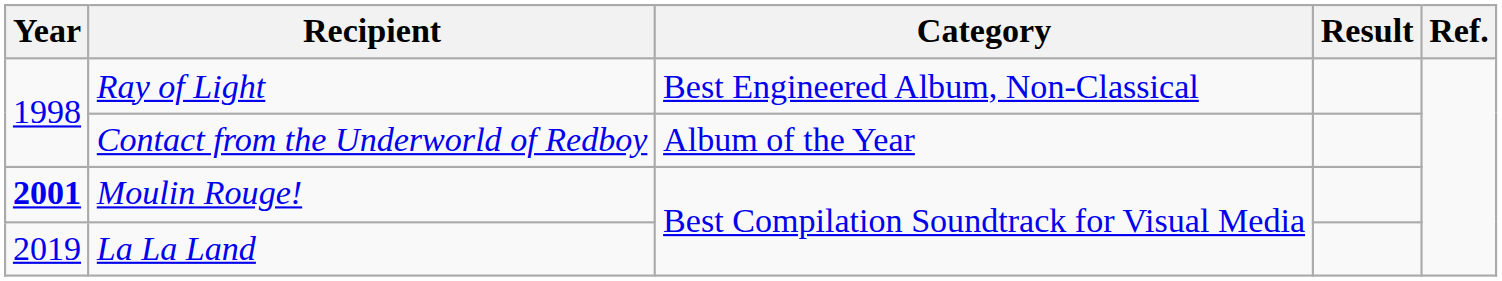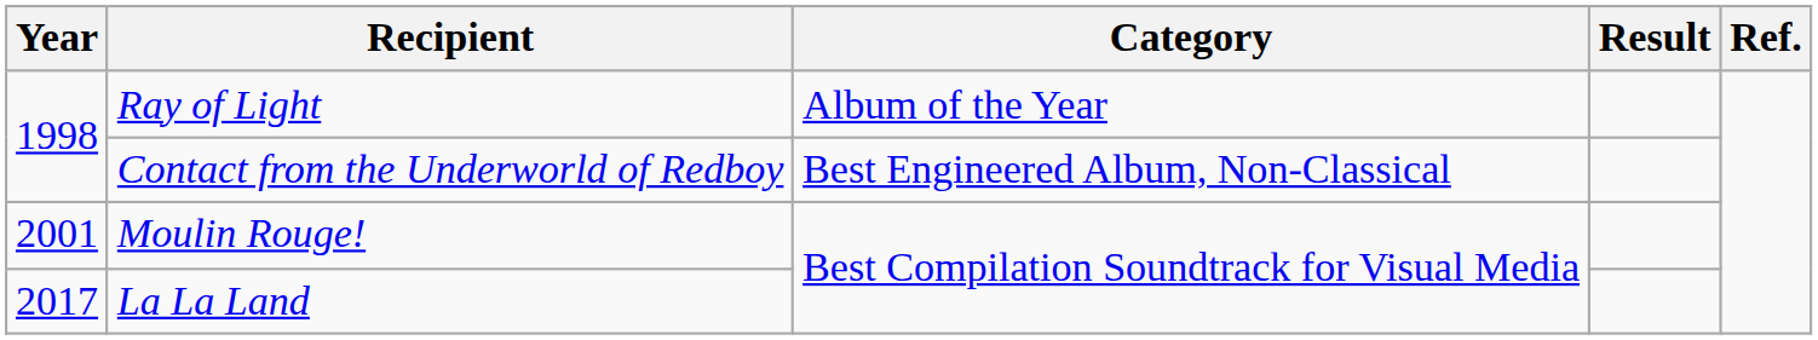 <table class="wikitable">
 <tr>
 <th>Year</th>
 <th>Recipient</th>
 <th>Category</th>
 <th>Result</th>
 <th>Ref.</th>
 </tr>
 <tr>
 <td rowspan="2"><a href='#'>1998</a></td>
 <td><em><a href='#'>Ray of Light</a></em></td>
-<td><a href='#'>Best Engineered Album, Non-Classical</a></td>
+<td><a href='#'>Album of the Year</a></td>
 <td></td>
 <td rowspan="4"></td>
 </tr>
 <tr>
 <td><em><a href='#'>Contact from the Underworld of Redboy</a></em></td>
-<td><a href='#'>Album of the Year</a></td>
+<td><a href='#'>Best Engineered Album, Non-Classical</a></td>
 <td></td>
 </tr>
 <tr>
-<td><strong><a href='#'>2001</a></strong></td>
+<td><a href='#'>2001</a></td>
 <td><em><a href='#'>Moulin Rouge!</a></em></td>
 <td rowspan="2"><a href='#'>Best Compilation Soundtrack for Visual Media</a></td>
 <td></td>
 </tr>
 <tr>
-<td><a href='#'>2019</a></td>
+<td><a href='#'>2017</a></td>
 <td><em><a href='#'>La La Land</a></em></td>
 <td></td>
 </tr>
 </table>
